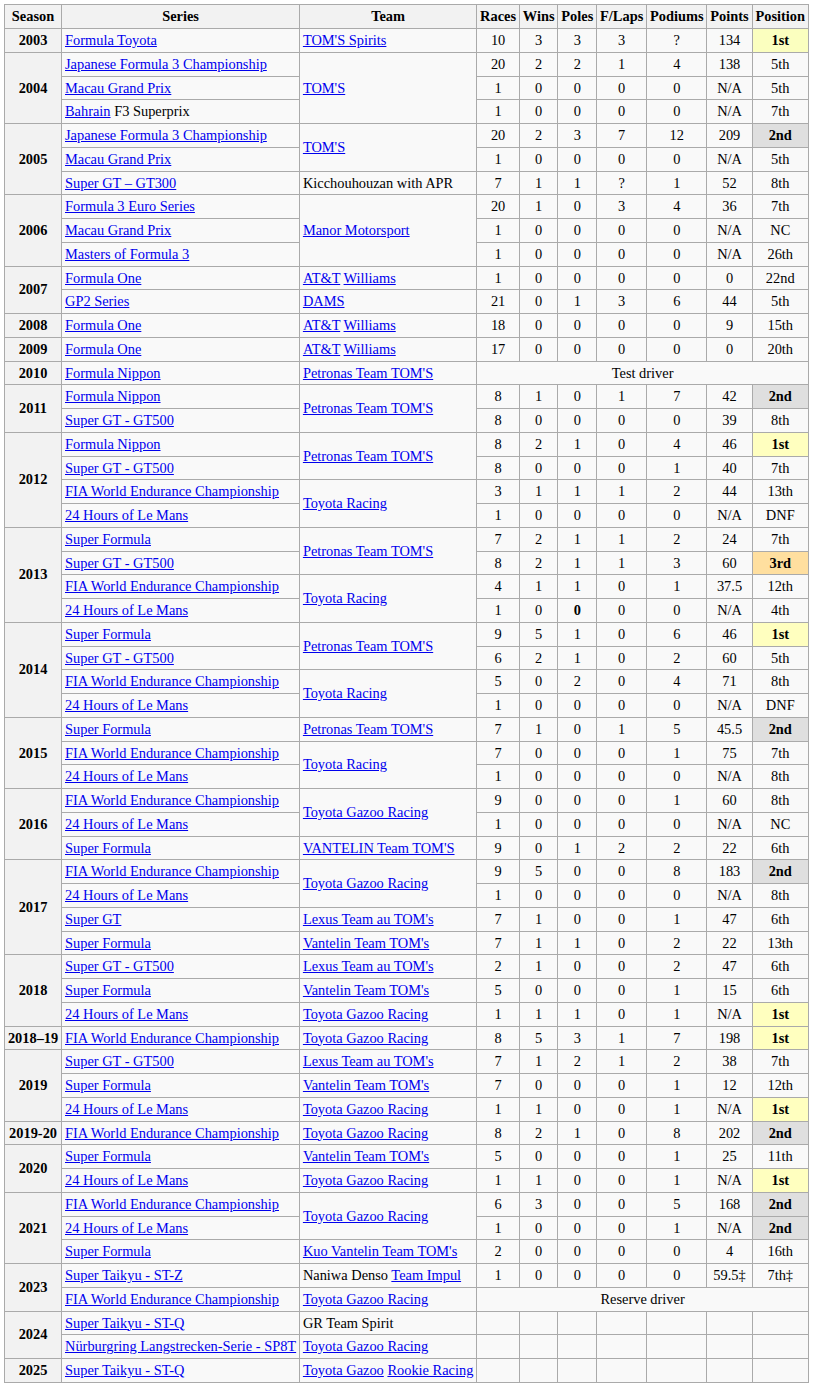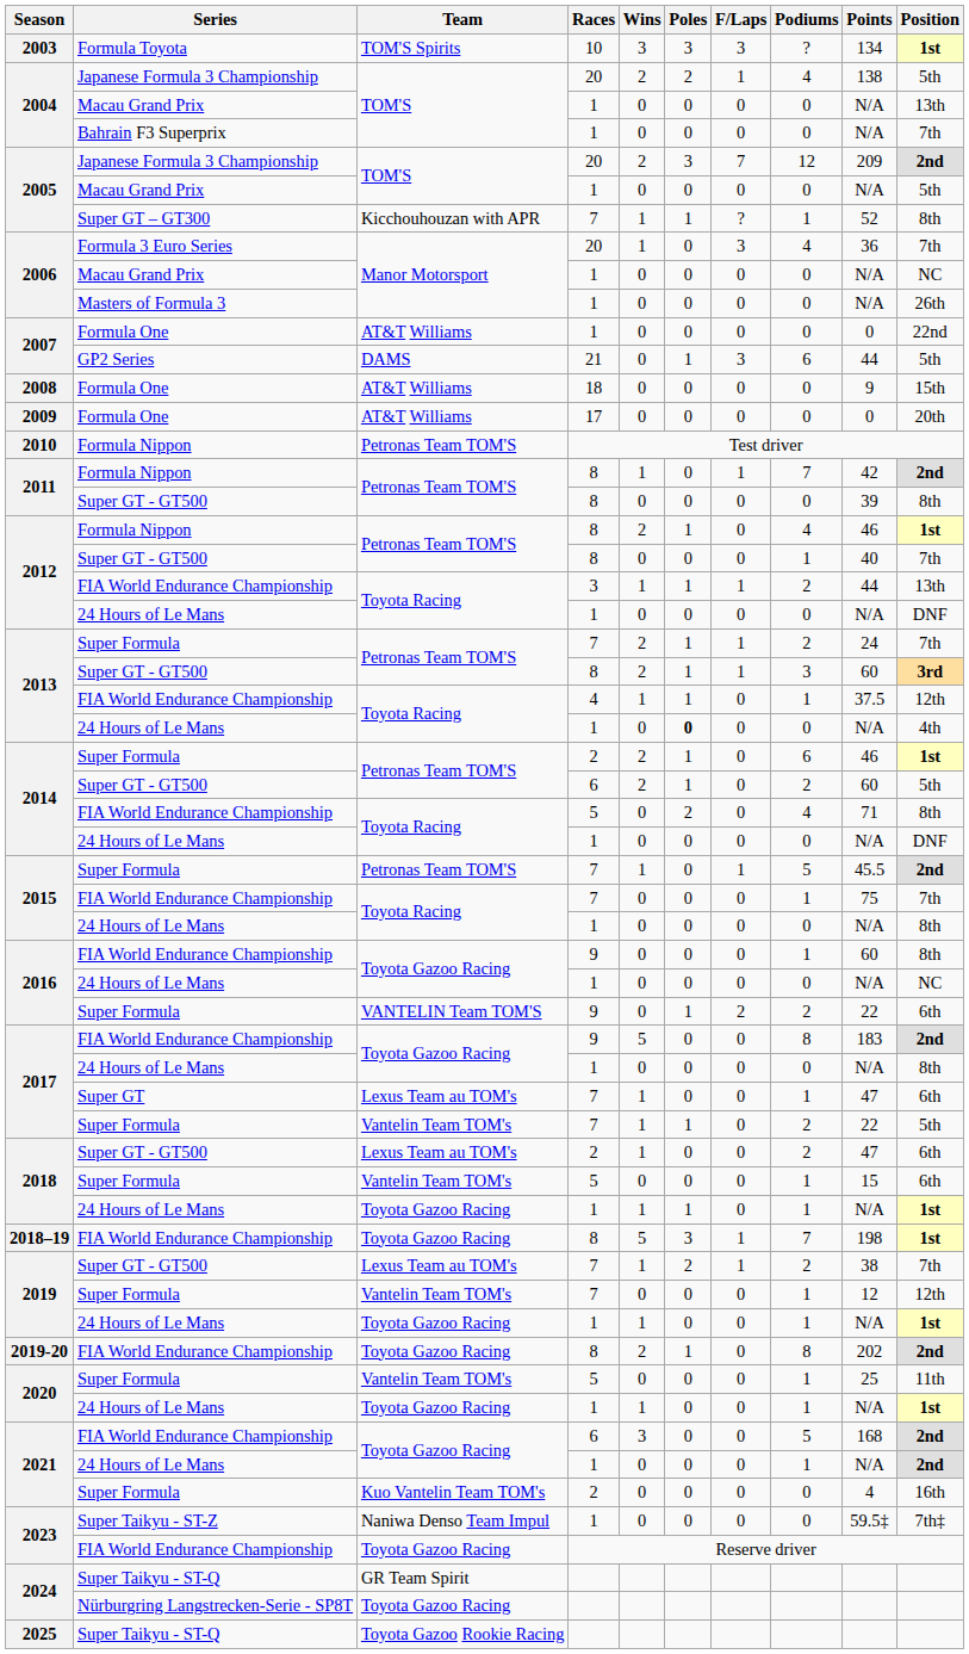 <table class="wikitable" style="font-size: 90%; text-align:center">
 <tr>
 <th>Season</th>
 <th>Series</th>
 <th>Team</th>
 <th>Races</th>
 <th>Wins</th>
 <th>Poles</th>
 <th>F/Laps</th>
 <th>Podiums</th>
 <th>Points</th>
 <th>Position</th>
 </tr>
 <tr>
 <th>2003</th>
 <td align="left"><a href='#'>Formula Toyota</a></td>
 <td align="left"><a href='#'>TOM'S Spirits</a></td>
 <td>10</td>
 <td>3</td>
 <td>3</td>
 <td>3</td>
 <td>?</td>
 <td>134</td>
 <td style="background:#FBFFBF;"><strong>1st</strong></td>
 </tr>
 <tr>
 <th rowspan=3>2004</th>
 <td align="left"><a href='#'>Japanese Formula 3 Championship</a></td>
 <td align="left" rowspan=3><a href='#'>TOM'S</a></td>
 <td>20</td>
 <td>2</td>
 <td>2</td>
 <td>1</td>
 <td>4</td>
 <td>138</td>
 <td>5th</td>
 </tr>
 <tr>
 <td align="left"><a href='#'>Macau Grand Prix</a></td>
 <td>1</td>
 <td>0</td>
 <td>0</td>
 <td>0</td>
 <td>0</td>
 <td>N/A</td>
-<td>5th</td>
+<td>13th</td>
 </tr>
 <tr>
 <td align="left"><a href='#'>Bahrain</a> F3 Superprix</td>
 <td>1</td>
 <td>0</td>
 <td>0</td>
 <td>0</td>
 <td>0</td>
 <td>N/A</td>
 <td>7th</td>
 </tr>
 <tr>
 <th rowspan=3>2005</th>
 <td align="left"><a href='#'>Japanese Formula 3 Championship</a></td>
 <td align="left" rowspan=2><a href='#'>TOM'S</a></td>
 <td>20</td>
 <td>2</td>
 <td>3</td>
 <td>7</td>
 <td>12</td>
 <td>209</td>
 <td style="background:#DFDFDF;"><strong>2nd</strong></td>
 </tr>
 <tr>
 <td align="left"><a href='#'>Macau Grand Prix</a></td>
 <td>1</td>
 <td>0</td>
 <td>0</td>
 <td>0</td>
 <td>0</td>
 <td>N/A</td>
 <td>5th</td>
 </tr>
 <tr>
 <td align="left"><a href='#'>Super GT – GT300</a></td>
 <td align="left">Kicchouhouzan with APR</td>
 <td>7</td>
 <td>1</td>
 <td>1</td>
 <td>?</td>
 <td>1</td>
 <td>52</td>
 <td>8th</td>
 </tr>
 <tr>
 <th rowspan=3>2006</th>
 <td align="left"><a href='#'>Formula 3 Euro Series</a></td>
 <td align="left" rowspan=3><a href='#'>Manor Motorsport</a></td>
 <td>20</td>
 <td>1</td>
 <td>0</td>
 <td>3</td>
 <td>4</td>
 <td>36</td>
 <td>7th</td>
 </tr>
 <tr>
 <td align="left"><a href='#'>Macau Grand Prix</a></td>
 <td>1</td>
 <td>0</td>
 <td>0</td>
 <td>0</td>
 <td>0</td>
 <td>N/A</td>
 <td>NC</td>
 </tr>
 <tr>
 <td align="left"><a href='#'>Masters of Formula 3</a></td>
 <td>1</td>
 <td>0</td>
 <td>0</td>
 <td>0</td>
 <td>0</td>
 <td>N/A</td>
 <td>26th</td>
 </tr>
 <tr>
 <th rowspan=2>2007</th>
 <td align="left"><a href='#'>Formula One</a></td>
 <td align="left"><a href='#'>AT&T</a> <a href='#'>Williams</a></td>
 <td>1</td>
 <td>0</td>
 <td>0</td>
 <td>0</td>
 <td>0</td>
 <td>0</td>
 <td>22nd</td>
 </tr>
 <tr>
 <td align="left"><a href='#'>GP2 Series</a></td>
 <td align="left"><a href='#'>DAMS</a></td>
 <td>21</td>
 <td>0</td>
 <td>1</td>
 <td>3</td>
 <td>6</td>
 <td>44</td>
 <td>5th</td>
 </tr>
 <tr>
 <th>2008</th>
 <td align="left"><a href='#'>Formula One</a></td>
 <td align="left"><a href='#'>AT&T</a> <a href='#'>Williams</a></td>
 <td>18</td>
 <td>0</td>
 <td>0</td>
 <td>0</td>
 <td>0</td>
 <td>9</td>
 <td>15th</td>
 </tr>
 <tr>
 <th>2009</th>
 <td align="left"><a href='#'>Formula One</a></td>
 <td align="left"><a href='#'>AT&T</a> <a href='#'>Williams</a></td>
 <td>17</td>
 <td>0</td>
 <td>0</td>
 <td>0</td>
 <td>0</td>
 <td>0</td>
 <td>20th</td>
 </tr>
 <tr>
 <th>2010</th>
 <td align="left"><a href='#'>Formula Nippon</a></td>
 <td align="left"><a href='#'>Petronas Team TOM'S</a></td>
 <td colspan="7">Test driver</td>
 </tr>
 <tr>
 <th rowspan=2>2011</th>
 <td align="left"><a href='#'>Formula Nippon</a></td>
 <td align="left" rowspan=2><a href='#'>Petronas Team TOM'S</a></td>
 <td>8</td>
 <td>1</td>
 <td>0</td>
 <td>1</td>
 <td>7</td>
 <td>42</td>
 <td style="background:#DFDFDF;"><strong>2nd</strong></td>
 </tr>
 <tr>
 <td align="left"><a href='#'>Super GT - GT500</a></td>
 <td>8</td>
 <td>0</td>
 <td>0</td>
 <td>0</td>
 <td>0</td>
 <td>39</td>
 <td>8th</td>
 </tr>
 <tr>
 <th rowspan=4>2012</th>
 <td align="left"><a href='#'>Formula Nippon</a></td>
 <td align="left" rowspan=2><a href='#'>Petronas Team TOM'S</a></td>
 <td>8</td>
 <td>2</td>
 <td>1</td>
 <td>0</td>
 <td>4</td>
 <td>46</td>
 <td style="background:#ffffbf;"><strong>1st</strong></td>
 </tr>
 <tr>
 <td align="left"><a href='#'>Super GT - GT500</a></td>
 <td>8</td>
 <td>0</td>
 <td>0</td>
 <td>0</td>
 <td>1</td>
 <td>40</td>
 <td>7th</td>
 </tr>
 <tr>
 <td align="left"><a href='#'>FIA World Endurance Championship</a></td>
 <td align="left" rowspan=2><a href='#'>Toyota Racing</a></td>
 <td>3</td>
 <td>1</td>
 <td>1</td>
 <td>1</td>
 <td>2</td>
 <td>44</td>
 <td>13th</td>
 </tr>
 <tr>
 <td align="left"><a href='#'>24 Hours of Le Mans</a></td>
 <td>1</td>
 <td>0</td>
 <td>0</td>
 <td>0</td>
 <td>0</td>
 <td>N/A</td>
 <td>DNF</td>
 </tr>
 <tr>
 <th rowspan=4>2013</th>
 <td align="left"><a href='#'>Super Formula</a></td>
 <td align="left" rowspan=2><a href='#'>Petronas Team TOM'S</a></td>
 <td>7</td>
 <td>2</td>
 <td>1</td>
 <td>1</td>
 <td>2</td>
 <td>24</td>
 <td>7th</td>
 </tr>
 <tr>
 <td align="left"><a href='#'>Super GT - GT500</a></td>
 <td>8</td>
 <td>2</td>
 <td>1</td>
 <td>1</td>
 <td>3</td>
 <td>60</td>
 <td style="background:#FFDF9F;"><strong>3rd</strong></td>
 </tr>
 <tr>
 <td align="left"><a href='#'>FIA World Endurance Championship</a></td>
 <td align="left" rowspan=2><a href='#'>Toyota Racing</a></td>
 <td>4</td>
 <td>1</td>
 <td>1</td>
 <td>0</td>
 <td>1</td>
 <td>37.5</td>
 <td>12th</td>
 </tr>
 <tr>
 <td align="left"><a href='#'>24 Hours of Le Mans</a></td>
 <td>1</td>
 <td>0</td>
 <td><strong>0</strong></td>
 <td>0</td>
 <td>0</td>
 <td>N/A</td>
 <td>4th</td>
 </tr>
 <tr>
 <th rowspan=4>2014</th>
 <td align="left"><a href='#'>Super Formula</a></td>
 <td align="left" rowspan=2><a href='#'>Petronas Team TOM'S</a></td>
-<td>9</td>
-<td>5</td>
+<td>2</td>
+<td>2</td>
 <td>1</td>
 <td>0</td>
 <td>6</td>
 <td>46</td>
 <td style="background:#FFFFBF;"><strong>1st</strong></td>
 </tr>
 <tr>
 <td align="left"><a href='#'>Super GT - GT500</a></td>
 <td>6</td>
 <td>2</td>
 <td>1</td>
 <td>0</td>
 <td>2</td>
 <td>60</td>
 <td>5th</td>
 </tr>
 <tr>
 <td align="left"><a href='#'>FIA World Endurance Championship</a></td>
 <td align="left" rowspan=2><a href='#'>Toyota Racing</a></td>
 <td>5</td>
 <td>0</td>
 <td>2</td>
 <td>0</td>
 <td>4</td>
 <td>71</td>
 <td>8th</td>
 </tr>
 <tr>
 <td align="left"><a href='#'>24 Hours of Le Mans</a></td>
 <td>1</td>
 <td>0</td>
 <td>0</td>
 <td>0</td>
 <td>0</td>
 <td>N/A</td>
 <td>DNF</td>
 </tr>
 <tr>
 <th rowspan=3>2015</th>
 <td align="left"><a href='#'>Super Formula</a></td>
 <td align="left"><a href='#'>Petronas Team TOM'S</a></td>
 <td>7</td>
 <td>1</td>
 <td>0</td>
 <td>1</td>
 <td>5</td>
 <td>45.5</td>
 <td style="background:#DFDFDF;"><strong>2nd</strong></td>
 </tr>
 <tr>
 <td align="left"><a href='#'>FIA World Endurance Championship</a></td>
 <td align="left" rowspan=2><a href='#'>Toyota Racing</a></td>
 <td>7</td>
 <td>0</td>
 <td>0</td>
 <td>0</td>
 <td>1</td>
 <td>75</td>
 <td>7th</td>
 </tr>
 <tr>
 <td align="left"><a href='#'>24 Hours of Le Mans</a></td>
 <td>1</td>
 <td>0</td>
 <td>0</td>
 <td>0</td>
 <td>0</td>
 <td>N/A</td>
 <td>8th</td>
 </tr>
 <tr>
 <th rowspan=3>2016</th>
 <td align=left><a href='#'>FIA World Endurance Championship</a></td>
 <td align=left rowspan=2><a href='#'>Toyota Gazoo Racing</a></td>
 <td>9</td>
 <td>0</td>
 <td>0</td>
 <td>0</td>
 <td>1</td>
 <td>60</td>
 <td>8th</td>
 </tr>
 <tr>
 <td align="left"><a href='#'>24 Hours of Le Mans</a></td>
 <td>1</td>
 <td>0</td>
 <td>0</td>
 <td>0</td>
 <td>0</td>
 <td>N/A</td>
 <td>NC</td>
 </tr>
 <tr>
 <td align=left><a href='#'>Super Formula</a></td>
 <td align=left><a href='#'>VANTELIN Team TOM'S</a></td>
 <td>9</td>
 <td>0</td>
 <td>1</td>
 <td>2</td>
 <td>2</td>
 <td>22</td>
 <td>6th</td>
 </tr>
 <tr>
 <th rowspan=4>2017</th>
 <td align=left><a href='#'>FIA World Endurance Championship</a></td>
 <td align=left rowspan=2><a href='#'>Toyota Gazoo Racing</a></td>
 <td>9</td>
 <td>5</td>
 <td>0</td>
 <td>0</td>
 <td>8</td>
 <td>183</td>
 <td style="background:#DFDFDF;"><strong>2nd</strong></td>
 </tr>
 <tr>
 <td align="left"><a href='#'>24 Hours of Le Mans</a></td>
 <td>1</td>
 <td>0</td>
 <td>0</td>
 <td>0</td>
 <td>0</td>
 <td>N/A</td>
 <td>8th</td>
 </tr>
 <tr>
 <td align=left><a href='#'>Super GT</a></td>
 <td align=left><a href='#'>Lexus Team au TOM's</a></td>
 <td>7</td>
 <td>1</td>
 <td>0</td>
 <td>0</td>
 <td>1</td>
 <td>47</td>
 <td>6th</td>
 </tr>
 <tr>
 <td align=left><a href='#'>Super Formula</a></td>
 <td align=left><a href='#'>Vantelin Team TOM's</a></td>
 <td>7</td>
 <td>1</td>
 <td>1</td>
 <td>0</td>
 <td>2</td>
 <td>22</td>
-<td>13th</td>
+<td>5th</td>
 </tr>
 <tr>
 <th rowspan=3>2018</th>
 <td align=left><a href='#'>Super GT - GT500</a></td>
 <td align=left><a href='#'>Lexus Team au TOM's</a></td>
 <td>2</td>
 <td>1</td>
 <td>0</td>
 <td>0</td>
 <td>2</td>
 <td>47</td>
 <td>6th</td>
 </tr>
 <tr>
 <td align=left><a href='#'>Super Formula</a></td>
 <td align=left><a href='#'>Vantelin Team TOM's</a></td>
 <td>5</td>
 <td>0</td>
 <td>0</td>
 <td>0</td>
 <td>1</td>
 <td>15</td>
 <td>6th</td>
 </tr>
 <tr>
 <td align=left><a href='#'>24 Hours of Le Mans</a></td>
 <td align=left><a href='#'>Toyota Gazoo Racing</a></td>
 <td>1</td>
 <td>1</td>
 <td>1</td>
 <td>0</td>
 <td>1</td>
 <td>N/A</td>
 <td style="background:#FFFFBF;"><strong>1st</strong></td>
 </tr>
 <tr>
 <th nowrap>2018–19</th>
 <td align=left nowrap><a href='#'>FIA World Endurance Championship</a></td>
 <td align=left nowrap><a href='#'>Toyota Gazoo Racing</a></td>
 <td>8</td>
 <td>5</td>
 <td>3</td>
 <td>1</td>
 <td>7</td>
 <td>198</td>
 <td style="background:#FFFFBF;"><strong>1st</strong></td>
 </tr>
 <tr>
 <th rowspan=3>2019</th>
 <td align=left><a href='#'>Super GT - GT500</a></td>
 <td align=left><a href='#'>Lexus Team au TOM's</a></td>
 <td>7</td>
 <td>1</td>
 <td>2</td>
 <td>1</td>
 <td>2</td>
 <td>38</td>
 <td>7th</td>
 </tr>
 <tr>
 <td align=left><a href='#'>Super Formula</a></td>
 <td align=left><a href='#'>Vantelin Team TOM's</a></td>
 <td>7</td>
 <td>0</td>
 <td>0</td>
 <td>0</td>
 <td>1</td>
 <td>12</td>
 <td>12th</td>
 </tr>
 <tr>
 <td align=left><a href='#'>24 Hours of Le Mans</a></td>
 <td align=left><a href='#'>Toyota Gazoo Racing</a></td>
 <td>1</td>
 <td>1</td>
 <td>0</td>
 <td>0</td>
 <td>1</td>
 <td>N/A</td>
 <td style="background:#FFFFBF;"><strong>1st</strong></td>
 </tr>
 <tr>
 <th>2019-20</th>
 <td align=left><a href='#'>FIA World Endurance Championship</a></td>
 <td align=left><a href='#'>Toyota Gazoo Racing</a></td>
 <td>8</td>
 <td>2</td>
 <td>1</td>
 <td>0</td>
 <td>8</td>
 <td>202</td>
 <td style="background:#DFDFDF;"><strong>2nd</strong></td>
 </tr>
 <tr>
 <th rowspan=2>2020</th>
 <td align=left><a href='#'>Super Formula</a></td>
 <td align=left><a href='#'>Vantelin Team TOM's</a></td>
 <td>5</td>
 <td>0</td>
 <td>0</td>
 <td>0</td>
 <td>1</td>
 <td>25</td>
 <td>11th</td>
 </tr>
 <tr>
 <td align=left><a href='#'>24 Hours of Le Mans</a></td>
 <td align=left><a href='#'>Toyota Gazoo Racing</a></td>
 <td>1</td>
 <td>1</td>
 <td>0</td>
 <td>0</td>
 <td>1</td>
 <td>N/A</td>
 <td style="background:#FFFFBF;"><strong>1st</strong></td>
 </tr>
 <tr>
 <th rowspan=3>2021</th>
 <td align=left><a href='#'>FIA World Endurance Championship</a></td>
 <td align=left rowspan=2><a href='#'>Toyota Gazoo Racing</a></td>
 <td>6</td>
 <td>3</td>
 <td>0</td>
 <td>0</td>
 <td>5</td>
 <td>168</td>
 <td style="background:#DFDFDF;"><strong>2nd</strong></td>
 </tr>
 <tr>
 <td align=left><a href='#'>24 Hours of Le Mans</a></td>
 <td>1</td>
 <td>0</td>
 <td>0</td>
 <td>0</td>
 <td>1</td>
 <td>N/A</td>
 <td style="background:#DFDFDF;"><strong>2nd</strong></td>
 </tr>
 <tr>
 <td align=left><a href='#'>Super Formula</a></td>
 <td align=left><a href='#'>Kuo Vantelin Team TOM's</a></td>
 <td>2</td>
 <td>0</td>
 <td>0</td>
 <td>0</td>
 <td>0</td>
 <td>4</td>
 <td>16th</td>
 </tr>
 <tr>
 <th rowspan="2">2023</th>
 <td align=left><a href='#'>Super Taikyu - ST-Z</a></td>
 <td align=left nowrap>Naniwa Denso <a href='#'>Team Impul</a></td>
 <td>1</td>
 <td>0</td>
 <td>0</td>
 <td>0</td>
 <td>0</td>
 <td>59.5‡</td>
 <td>7th‡</td>
 </tr>
 <tr>
 <td align="left"><a href='#'>FIA World Endurance Championship</a></td>
 <td align="left"><a href='#'>Toyota Gazoo Racing</a></td>
 <td colspan="7">Reserve driver</td>
 </tr>
 <tr>
 <th rowspan="2">2024</th>
 <td align=left><a href='#'>Super Taikyu - ST-Q</a></td>
 <td align=left>GR Team Spirit</td>
 <td></td>
 <td></td>
 <td></td>
 <td></td>
 <td></td>
 <td></td>
 <td></td>
 </tr>
 <tr>
 <td align=left nowrap><a href='#'>Nürburgring Langstrecken-Serie - SP8T</a></td>
 <td align=left><a href='#'>Toyota Gazoo Racing</a></td>
 <td></td>
 <td></td>
 <td></td>
 <td></td>
 <td></td>
 <td></td>
 <td></td>
 </tr>
 <tr>
 <th>2025</th>
 <td align="left"><a href='#'>Super Taikyu - ST-Q</a></td>
 <td align="left"><a href='#'>Toyota Gazoo</a> <a href='#'>Rookie Racing</a></td>
 <td></td>
 <td></td>
 <td></td>
 <td></td>
 <td></td>
 <td></td>
 <td></td>
 </tr>
 </table>
